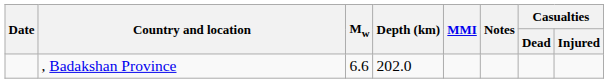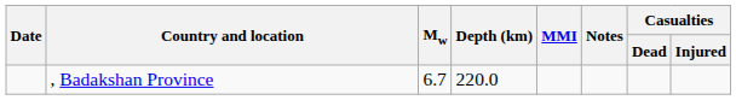 <table class="wikitable sortable sort-under" style="border:1px black; margin-left:1em;">
 <tr>
 <th rowspan="2"><small>Date</small></th>
 <th rowspan="2" style="width: 310px"><small>Country and location</small></th>
 <th rowspan="2"><small>M<sub>w</sub></small></th>
 <th rowspan="2"><small>Depth (km)</small></th>
 <th rowspan="2"><small><a href='#'>MMI</a></small></th>
 <th rowspan="2" class="unsortable"><small>Notes</small></th>
 <th colspan="2"><small>Casualties</small></th>
 </tr>
 <tr>
 <th><small>Dead</small></th>
 <th><small>Injured</small></th>
 </tr>
 <tr>
 <td></td>
 <td>, <a href='#'>Badakshan Province</a></td>
-<td>6.6</td>
-<td>202.0</td>
+<td>6.7</td>
+<td>220.0</td>
 <td></td>
 <td></td>
 <td></td>
 <td></td>
 </tr>
 </table>
